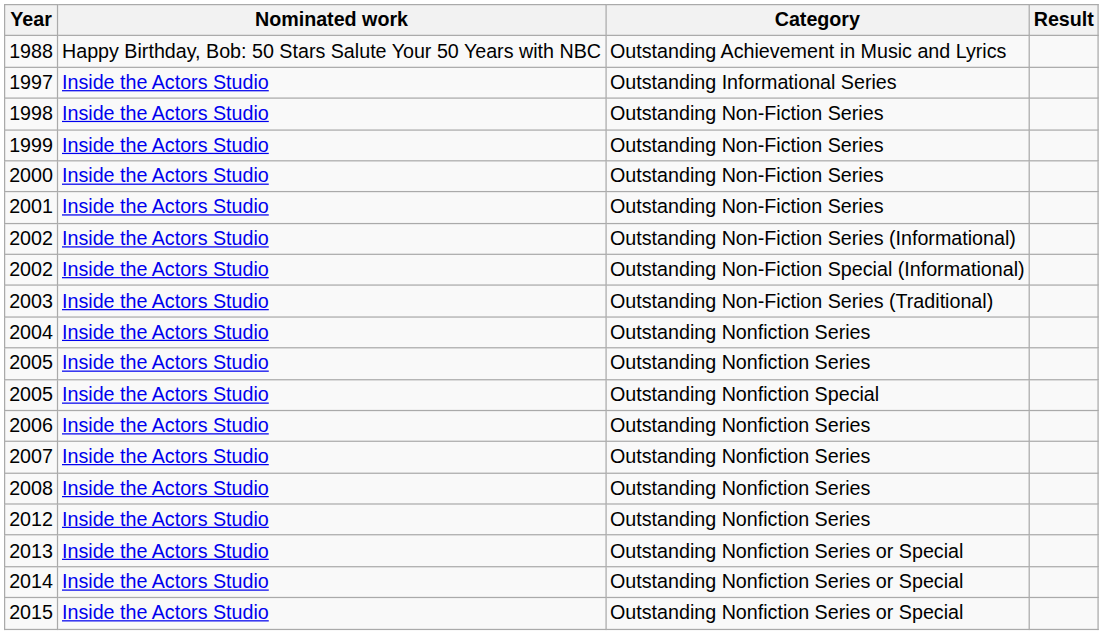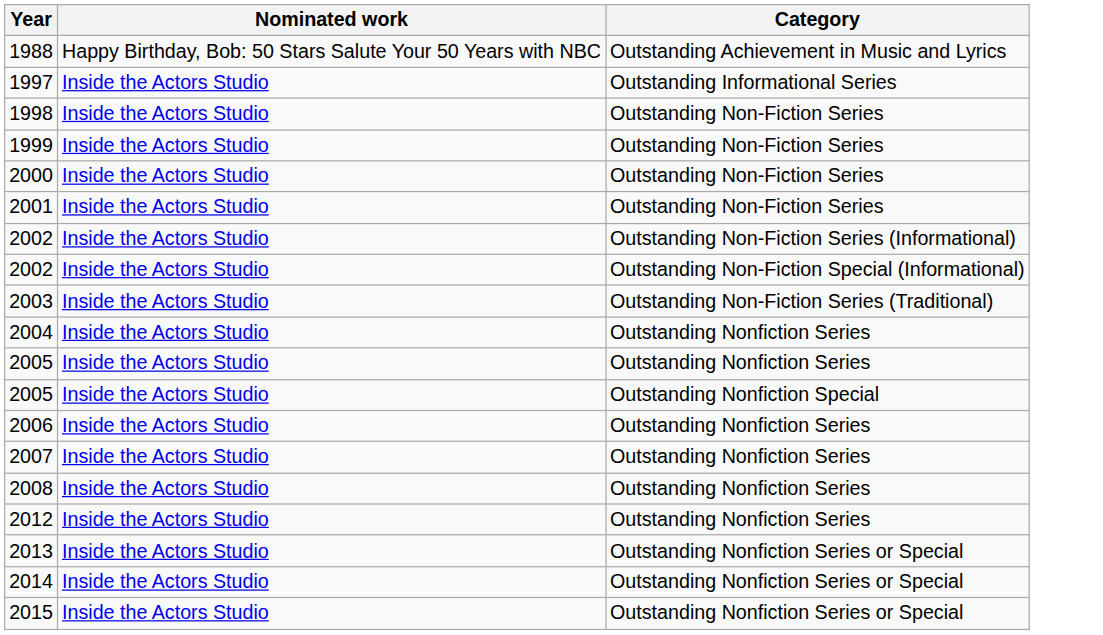 <table class="wikitable">
 <tr>
 <th>Year</th>
 <th>Nominated work</th>
 <th>Category</th>
-<th>Result</th>
 </tr>
 <tr>
 <td>1988</td>
 <td>Happy Birthday, Bob: 50 Stars Salute Your 50 Years with NBC</td>
 <td>Outstanding Achievement in Music and Lyrics</td>
-<td></td>
 </tr>
 <tr>
 <td>1997</td>
 <td><a href='#'>Inside the Actors Studio</a></td>
 <td>Outstanding Informational Series</td>
-<td></td>
 </tr>
 <tr>
 <td>1998</td>
 <td><a href='#'>Inside the Actors Studio</a></td>
 <td>Outstanding Non-Fiction Series</td>
-<td></td>
 </tr>
 <tr>
 <td>1999</td>
 <td><a href='#'>Inside the Actors Studio</a></td>
 <td>Outstanding Non-Fiction Series</td>
-<td></td>
 </tr>
 <tr>
 <td>2000</td>
 <td><a href='#'>Inside the Actors Studio</a></td>
 <td>Outstanding Non-Fiction Series</td>
-<td></td>
 </tr>
 <tr>
 <td>2001</td>
 <td><a href='#'>Inside the Actors Studio</a></td>
 <td>Outstanding Non-Fiction Series</td>
-<td></td>
 </tr>
 <tr>
 <td>2002</td>
 <td><a href='#'>Inside the Actors Studio</a></td>
 <td>Outstanding Non-Fiction Series (Informational)</td>
-<td></td>
 </tr>
 <tr>
 <td>2002</td>
 <td><a href='#'>Inside the Actors Studio</a></td>
 <td>Outstanding Non-Fiction Special (Informational)</td>
-<td></td>
 </tr>
 <tr>
 <td>2003</td>
 <td><a href='#'>Inside the Actors Studio</a></td>
 <td>Outstanding Non-Fiction Series (Traditional)</td>
-<td></td>
 </tr>
 <tr>
 <td>2004</td>
 <td><a href='#'>Inside the Actors Studio</a></td>
 <td>Outstanding Nonfiction Series</td>
-<td></td>
 </tr>
 <tr>
 <td>2005</td>
 <td><a href='#'>Inside the Actors Studio</a></td>
 <td>Outstanding Nonfiction Series</td>
-<td></td>
 </tr>
 <tr>
 <td>2005</td>
 <td><a href='#'>Inside the Actors Studio</a></td>
 <td>Outstanding Nonfiction Special</td>
-<td></td>
 </tr>
 <tr>
 <td>2006</td>
 <td><a href='#'>Inside the Actors Studio</a></td>
 <td>Outstanding Nonfiction Series</td>
-<td></td>
 </tr>
 <tr>
 <td>2007</td>
 <td><a href='#'>Inside the Actors Studio</a></td>
 <td>Outstanding Nonfiction Series</td>
-<td></td>
 </tr>
 <tr>
 <td>2008</td>
 <td><a href='#'>Inside the Actors Studio</a></td>
 <td>Outstanding Nonfiction Series</td>
-<td></td>
 </tr>
 <tr>
 <td>2012</td>
 <td><a href='#'>Inside the Actors Studio</a></td>
 <td>Outstanding Nonfiction Series</td>
-<td></td>
 </tr>
 <tr>
 <td>2013</td>
 <td><a href='#'>Inside the Actors Studio</a></td>
 <td>Outstanding Nonfiction Series or Special</td>
-<td></td>
 </tr>
 <tr>
 <td>2014</td>
 <td><a href='#'>Inside the Actors Studio</a></td>
 <td>Outstanding Nonfiction Series or Special</td>
-<td></td>
 </tr>
 <tr>
 <td>2015</td>
 <td><a href='#'>Inside the Actors Studio</a></td>
 <td>Outstanding Nonfiction Series or Special</td>
-<td></td>
 </tr>
 </table>
